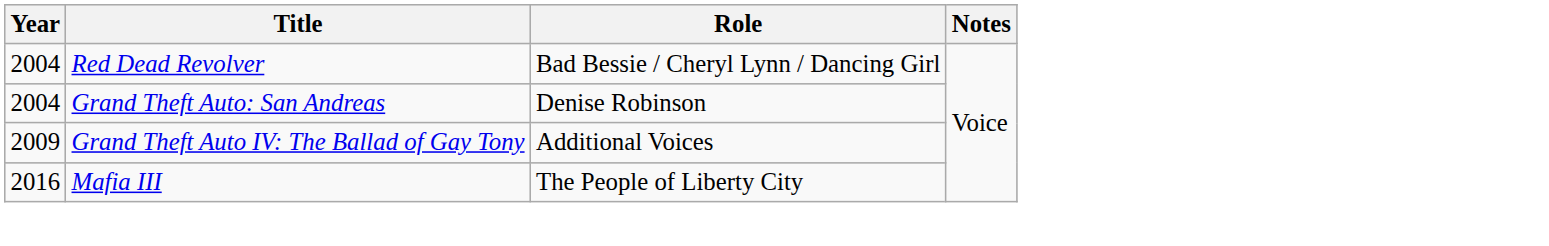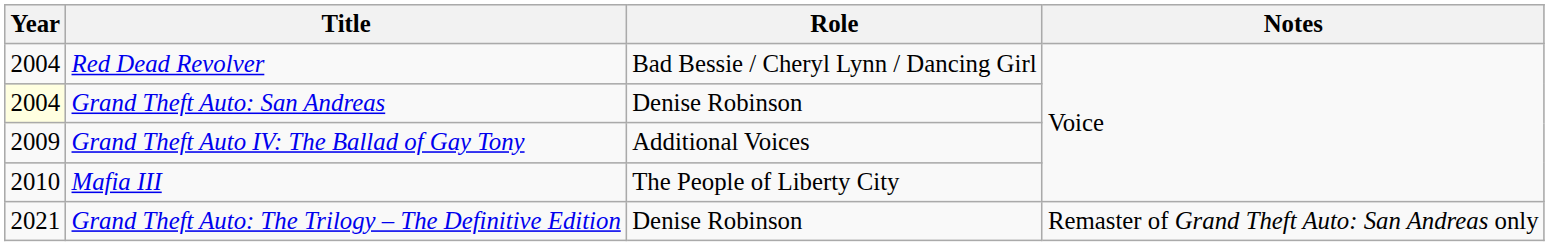 <table class="wikitable">
 <tr>
 <th>Year</th>
 <th>Title</th>
 <th>Role</th>
 <th>Notes</th>
 </tr>
 <tr>
 <td>2004</td>
 <td><em><a href='#'>Red Dead Revolver</a></em></td>
 <td>Bad Bessie / Cheryl Lynn / Dancing Girl</td>
 <td rowspan="4">Voice</td>
 </tr>
 <tr>
-<td>2004</td>
+<td style="background: lightyellow;">2004</td>
 <td><em><a href='#'>Grand Theft Auto: San Andreas</a></em></td>
 <td>Denise Robinson</td>
 </tr>
 <tr>
 <td>2009</td>
 <td><em><a href='#'>Grand Theft Auto IV: The Ballad of Gay Tony</a></em></td>
 <td>Additional Voices</td>
 </tr>
 <tr>
-<td>2016</td>
+<td>2010</td>
 <td><em><a href='#'>Mafia III</a></em></td>
 <td>The People of Liberty City</td>
 </tr>
+<tr>
+<td>2021</td>
+<td><em><a href='#'>Grand Theft Auto: The Trilogy – The Definitive Edition</a></em></td>
+<td>Denise Robinson</td>
+<td>Remaster of <em>Grand Theft Auto: San Andreas</em> only</td>
+</tr>
 </table>
